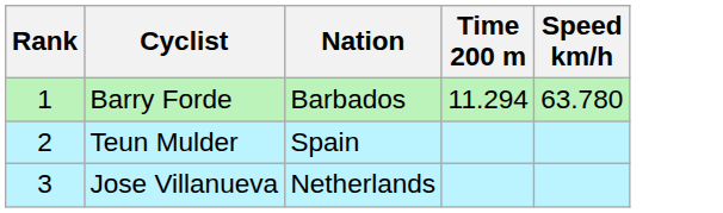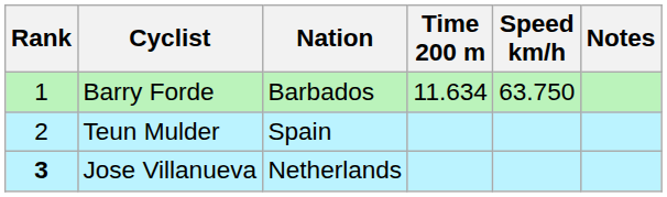 <table class="wikitable sortable" style="text-align:center">
 <tr>
 <th>Rank</th>
 <th>Cyclist</th>
 <th>Nation</th>
 <th>Time<br>200 m</th>
 <th>Speed<br>km/h</th>
+<th>Notes</th>
 </tr>
 <tr bgcolor=bbf3bb>
 <td>1</td>
 <td align=left>Barry Forde</td>
 <td align=left>Barbados</td>
-<td>11.294</td>
-<td>63.780</td>
+<td>11.634</td>
+<td>63.750</td>
+<td></td>
 </tr>
 <tr bgcolor=bbf3ff>
 <td>2</td>
 <td align=left>Teun Mulder</td>
 <td align=left>Spain</td>
 <td></td>
 <td></td>
+<td></td>
 </tr>
 <tr bgcolor=bbf3ff>
-<td>3</td>
+<td><strong>3</strong></td>
 <td align=left>Jose Villanueva</td>
 <td align=left>Netherlands</td>
 <td></td>
 <td></td>
+<td></td>
 </tr>
 </table>
